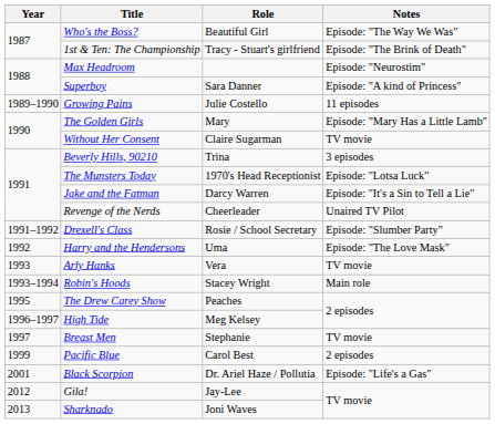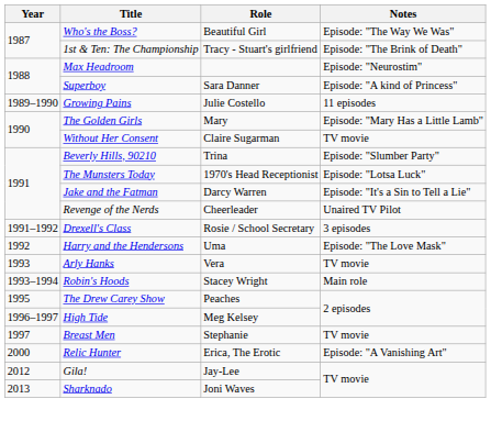 <table class="wikitable sortable">
 <tr>
 <th>Year</th>
 <th>Title</th>
 <th>Role</th>
 <th class="unsortable">Notes</th>
 </tr>
 <tr>
 <td rowspan=2>1987</td>
 <td><em><a href='#'>Who's the Boss?</a></em></td>
 <td>Beautiful Girl</td>
 <td>Episode: "The Way We Was"</td>
 </tr>
 <tr>
 <td><em>1st & Ten: The Championship</em></td>
 <td>Tracy - Stuart's girlfriend</td>
 <td>Episode: "The Brink of Death"</td>
 </tr>
 <tr>
 <td rowspan=2>1988</td>
 <td><em><a href='#'>Max Headroom</a></em></td>
 <td></td>
 <td>Episode: "Neurostim"</td>
 </tr>
 <tr>
 <td><em><a href='#'>Superboy</a></em></td>
 <td>Sara Danner</td>
 <td>Episode: "A kind of Princess"</td>
 </tr>
 <tr>
 <td>1989–1990</td>
 <td><em><a href='#'>Growing Pains</a></em></td>
 <td>Julie Costello</td>
 <td>11 episodes</td>
 </tr>
 <tr>
 <td rowspan=2>1990</td>
 <td><em><a href='#'>The Golden Girls</a></em></td>
 <td>Mary</td>
 <td>Episode: "Mary Has a Little Lamb"</td>
 </tr>
 <tr>
 <td><em><a href='#'>Without Her Consent</a></em></td>
 <td>Claire Sugarman</td>
 <td>TV movie</td>
 </tr>
 <tr>
 <td rowspan=4>1991</td>
 <td><em><a href='#'>Beverly Hills, 90210</a></em></td>
 <td>Trina</td>
-<td>3 episodes</td>
+<td>Episode: "Slumber Party"</td>
 </tr>
 <tr>
 <td><em><a href='#'>The Munsters Today</a></em></td>
 <td>1970's Head Receptionist</td>
 <td>Episode: "Lotsa Luck"</td>
 </tr>
 <tr>
 <td><em><a href='#'>Jake and the Fatman</a></em></td>
 <td>Darcy Warren</td>
 <td>Episode: "It's a Sin to Tell a Lie"</td>
 </tr>
 <tr>
 <td><em>Revenge of the Nerds</em></td>
 <td>Cheerleader</td>
 <td>Unaired TV Pilot</td>
 </tr>
 <tr>
 <td>1991–1992</td>
 <td><em><a href='#'>Drexell's Class</a></em></td>
 <td>Rosie / School Secretary</td>
-<td>Episode: "Slumber Party"</td>
+<td>3 episodes</td>
 </tr>
 <tr>
 <td>1992</td>
 <td><em><a href='#'>Harry and the Hendersons</a></em></td>
 <td>Uma</td>
 <td>Episode: "The Love Mask"</td>
 </tr>
 <tr>
 <td>1993</td>
 <td><em><a href='#'>Arly Hanks</a></em></td>
 <td>Vera</td>
 <td>TV movie</td>
 </tr>
 <tr>
 <td>1993–1994</td>
 <td><em><a href='#'>Robin's Hoods</a></em></td>
 <td>Stacey Wright</td>
 <td>Main role</td>
 </tr>
 <tr>
 <td>1995</td>
 <td><em><a href='#'>The Drew Carey Show</a></em></td>
 <td>Peaches</td>
 <td rowspan=2>2 episodes</td>
 </tr>
 <tr>
 <td>1996–1997</td>
 <td><em><a href='#'>High Tide</a></em></td>
 <td>Meg Kelsey</td>
 </tr>
 <tr>
 <td>1997</td>
 <td><em><a href='#'>Breast Men</a></em></td>
 <td>Stephanie</td>
 <td>TV movie</td>
 </tr>
 <tr>
-<td>1999</td>
-<td><em><a href='#'>Pacific Blue</a></em></td>
-<td>Carol Best</td>
-<td>2 episodes</td>
-</tr>
-<tr>
-<td>2001</td>
-<td><em><a href='#'>Black Scorpion</a></em></td>
-<td>Dr. Ariel Haze / Pollutia</td>
-<td>Episode: "Life's a Gas"</td>
+<td>2000</td>
+<td><em><a href='#'>Relic Hunter</a></em></td>
+<td>Erica, The Erotic</td>
+<td>Episode: "A Vanishing Art"</td>
 </tr>
 <tr>
 <td>2012</td>
 <td><em>Gila!</em></td>
 <td>Jay-Lee</td>
 <td rowspan=2>TV movie</td>
 </tr>
 <tr>
 <td>2013</td>
 <td><em><a href='#'>Sharknado</a></em></td>
 <td>Joni Waves</td>
 </tr>
 </table>
